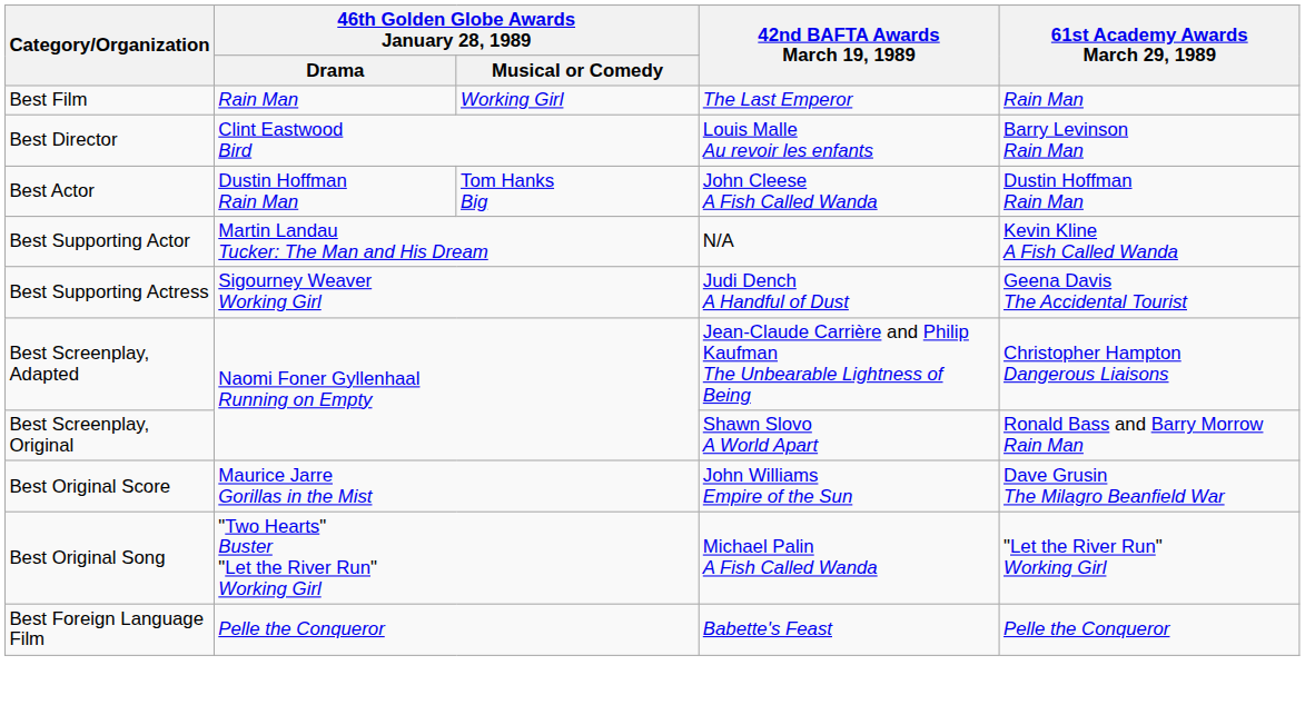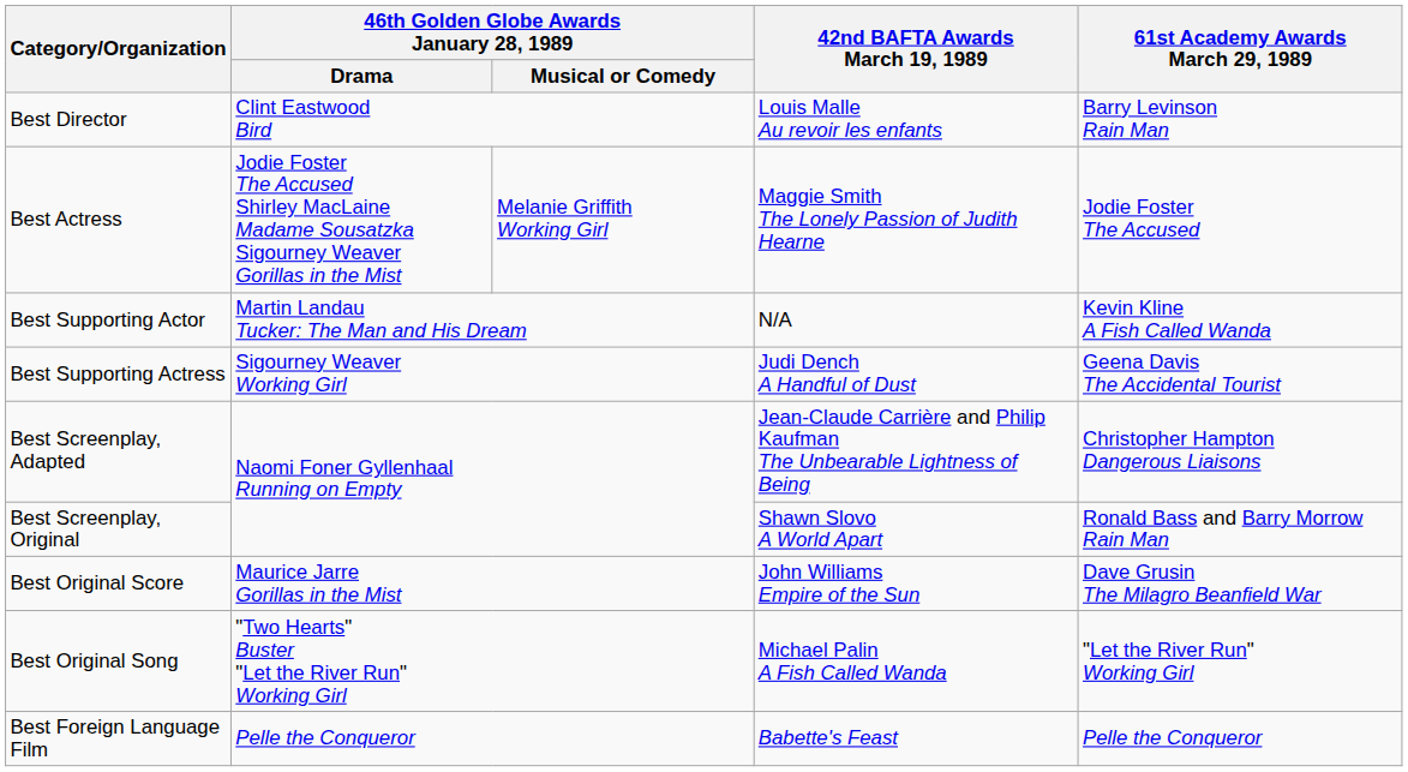 <table class="wikitable">
 <tr>
 <th rowspan="2" style="width:20px;">Category/Organization</th>
 <th colspan="2" style="width:250px;"><a href='#'>46th Golden Globe Awards</a><br>January 28, 1989</th>
 <th rowspan="2" style="width:250px;"><a href='#'>42nd BAFTA Awards</a><br>March 19, 1989</th>
 <th rowspan="2" style="width:250px;"><a href='#'>61st Academy Awards</a><br>March 29, 1989</th>
 </tr>
 <tr>
 <th width=200>Drama</th>
 <th style="width:200px;">Musical or Comedy</th>
 </tr>
 <tr>
-<td>Best Film</td>
-<td><em><a href='#'>Rain Man</a></em></td>
-<td><em><a href='#'>Working Girl</a></em></td>
-<td><em><a href='#'>The Last Emperor</a></em></td>
-<td><em><a href='#'>Rain Man</a></em></td>
-</tr>
-<tr>
 <td>Best Director</td>
 <td colspan="2"><a href='#'>Clint Eastwood</a><br><em><a href='#'>Bird</a></em></td>
 <td><a href='#'>Louis Malle</a><br><em><a href='#'>Au revoir les enfants</a></em></td>
 <td><a href='#'>Barry Levinson</a><br><em><a href='#'>Rain Man</a></em></td>
 </tr>
 <tr>
-<td>Best Actor</td>
-<td><a href='#'>Dustin Hoffman</a><br><em><a href='#'>Rain Man</a></em></td>
-<td><a href='#'>Tom Hanks</a><br><em><a href='#'>Big</a></em></td>
-<td><a href='#'>John Cleese</a><br><em><a href='#'>A Fish Called Wanda</a></em></td>
-<td><a href='#'>Dustin Hoffman</a><br><em><a href='#'>Rain Man</a></em></td>
+<td>Best Actress</td>
+<td><a href='#'>Jodie Foster</a><br><em><a href='#'>The Accused</a></em><br><a href='#'>Shirley MacLaine</a><br><em><a href='#'>Madame Sousatzka</a></em><br><a href='#'>Sigourney Weaver</a><br><em><a href='#'>Gorillas in the Mist</a></em></td>
+<td><a href='#'>Melanie Griffith</a><br><em><a href='#'>Working Girl</a></em></td>
+<td><a href='#'>Maggie Smith</a><br><em><a href='#'>The Lonely Passion of Judith Hearne</a></em></td>
+<td><a href='#'>Jodie Foster</a><br><em><a href='#'>The Accused</a></em></td>
 </tr>
 <tr>
 <td>Best Supporting Actor</td>
 <td colspan="2"><a href='#'>Martin Landau</a><br><em><a href='#'>Tucker: The Man and His Dream</a></em></td>
 <td>N/A</td>
 <td><a href='#'>Kevin Kline</a><br><em><a href='#'>A Fish Called Wanda</a></em></td>
 </tr>
 <tr>
 <td>Best Supporting Actress</td>
 <td colspan="2"><a href='#'>Sigourney Weaver</a><br><em><a href='#'>Working Girl</a></em></td>
 <td><a href='#'>Judi Dench</a><br><em><a href='#'>A Handful of Dust</a></em></td>
 <td><a href='#'>Geena Davis</a><br><em><a href='#'>The Accidental Tourist</a></em></td>
 </tr>
 <tr>
 <td>Best Screenplay, Adapted</td>
 <td colspan="2" rowspan="2"><a href='#'>Naomi Foner Gyllenhaal</a><br><em><a href='#'>Running on Empty</a></em></td>
 <td><a href='#'>Jean-Claude Carrière</a> and <a href='#'>Philip Kaufman</a><br><em><a href='#'>The Unbearable Lightness of Being</a></em></td>
 <td><a href='#'>Christopher Hampton</a><br><em><a href='#'>Dangerous Liaisons</a></em></td>
 </tr>
 <tr>
 <td>Best Screenplay, Original</td>
 <td><a href='#'>Shawn Slovo</a><br><a href='#'><em>A World Apart</em></a></td>
 <td><a href='#'>Ronald Bass</a> and <a href='#'>Barry Morrow</a><br><em><a href='#'>Rain Man</a></em></td>
 </tr>
 <tr>
 <td>Best Original Score</td>
 <td colspan="2"><a href='#'>Maurice Jarre</a><br><em><a href='#'>Gorillas in the Mist</a></em></td>
 <td><a href='#'>John Williams</a><br><em><a href='#'>Empire of the Sun</a></em></td>
 <td><a href='#'>Dave Grusin</a><br><em><a href='#'>The Milagro Beanfield War</a></em></td>
 </tr>
 <tr>
 <td>Best Original Song</td>
 <td colspan="2">"<a href='#'>Two Hearts</a>"<br><em><a href='#'>Buster</a></em><br>"<a href='#'>Let the River Run</a>"<br><em><a href='#'>Working Girl</a></em></td>
 <td><a href='#'>Michael Palin</a><br><em><a href='#'>A Fish Called Wanda</a></em></td>
 <td>"<a href='#'>Let the River Run</a>"<br><em><a href='#'>Working Girl</a></em></td>
 </tr>
 <tr>
 <td>Best Foreign Language Film</td>
 <td colspan="2"><em><a href='#'>Pelle the Conqueror</a></em></td>
 <td><em><a href='#'>Babette's Feast</a></em></td>
 <td><em><a href='#'>Pelle the Conqueror</a></em></td>
 </tr>
 </table>
